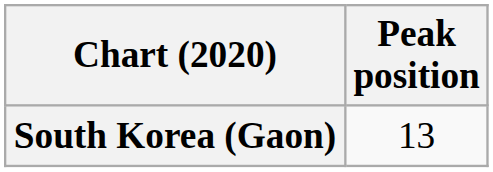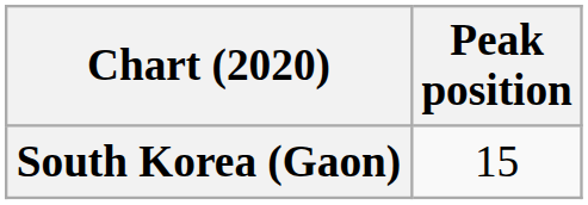 <table class="wikitable plainrowheaders" style="text-align:center">
 <tr>
 <th scope="col">Chart (2020)</th>
 <th scope="col">Peak<br>position</th>
 </tr>
 <tr>
 <th scope="row">South Korea (Gaon)</th>
-<td>13</td>
+<td>15</td>
 </tr>
 </table>
